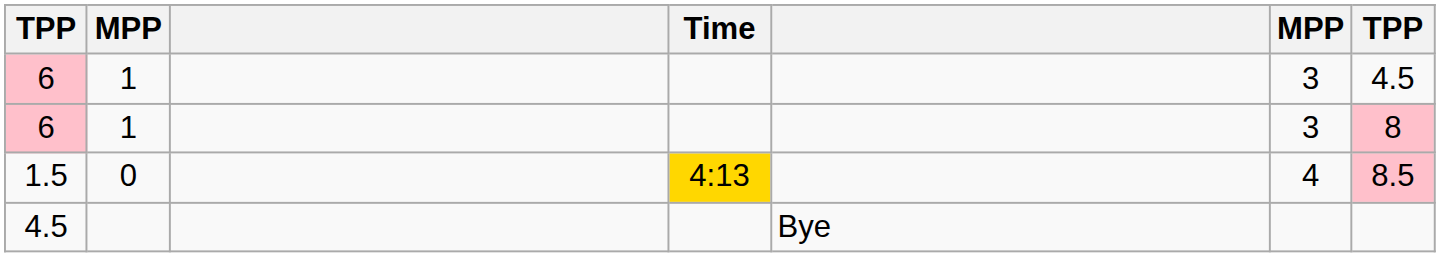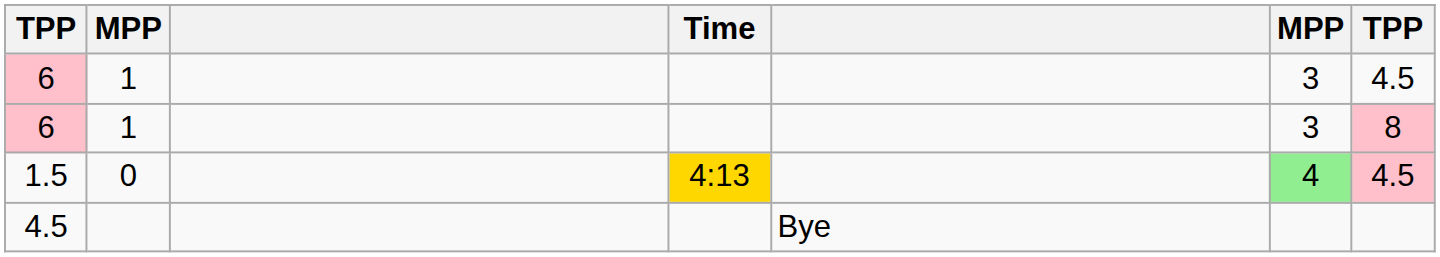 <table class="wikitable" style="text-align: center;" |>
 <tr>
 <th width="35">TPP</th>
 <th width="35">MPP</th>
 <th width="250"></th>
 <th width="45">Time</th>
 <th width="250"></th>
 <th width="35">MPP</th>
 <th width="35">TPP</th>
 </tr>
 <tr>
 <td bgcolor=pink>6</td>
 <td>1</td>
 <td style="text-align:left;"><strong></strong></td>
 <td></td>
 <td style="text-align:left;"></td>
 <td>3</td>
 <td>4.5</td>
 </tr>
 <tr>
 <td bgcolor=pink>6</td>
 <td>1</td>
 <td style="text-align:left;"><strong></strong></td>
 <td></td>
 <td style="text-align:left;"></td>
 <td>3</td>
 <td bgcolor=pink>8</td>
 </tr>
 <tr>
 <td>1.5</td>
 <td>0</td>
 <td style="text-align:left;"><strong></strong></td>
 <td style="background: gold;">4:13</td>
 <td style="text-align:left;"></td>
-<td>4</td>
-<td bgcolor=pink>8.5</td>
+<td style="background: lightgreen;">4</td>
+<td bgcolor=pink>4.5</td>
 </tr>
 <tr>
 <td>4.5</td>
 <td></td>
 <td style="text-align:left;"><strong></strong></td>
 <td></td>
 <td style="text-align:left;">Bye</td>
 <td></td>
 <td></td>
 </tr>
 </table>
